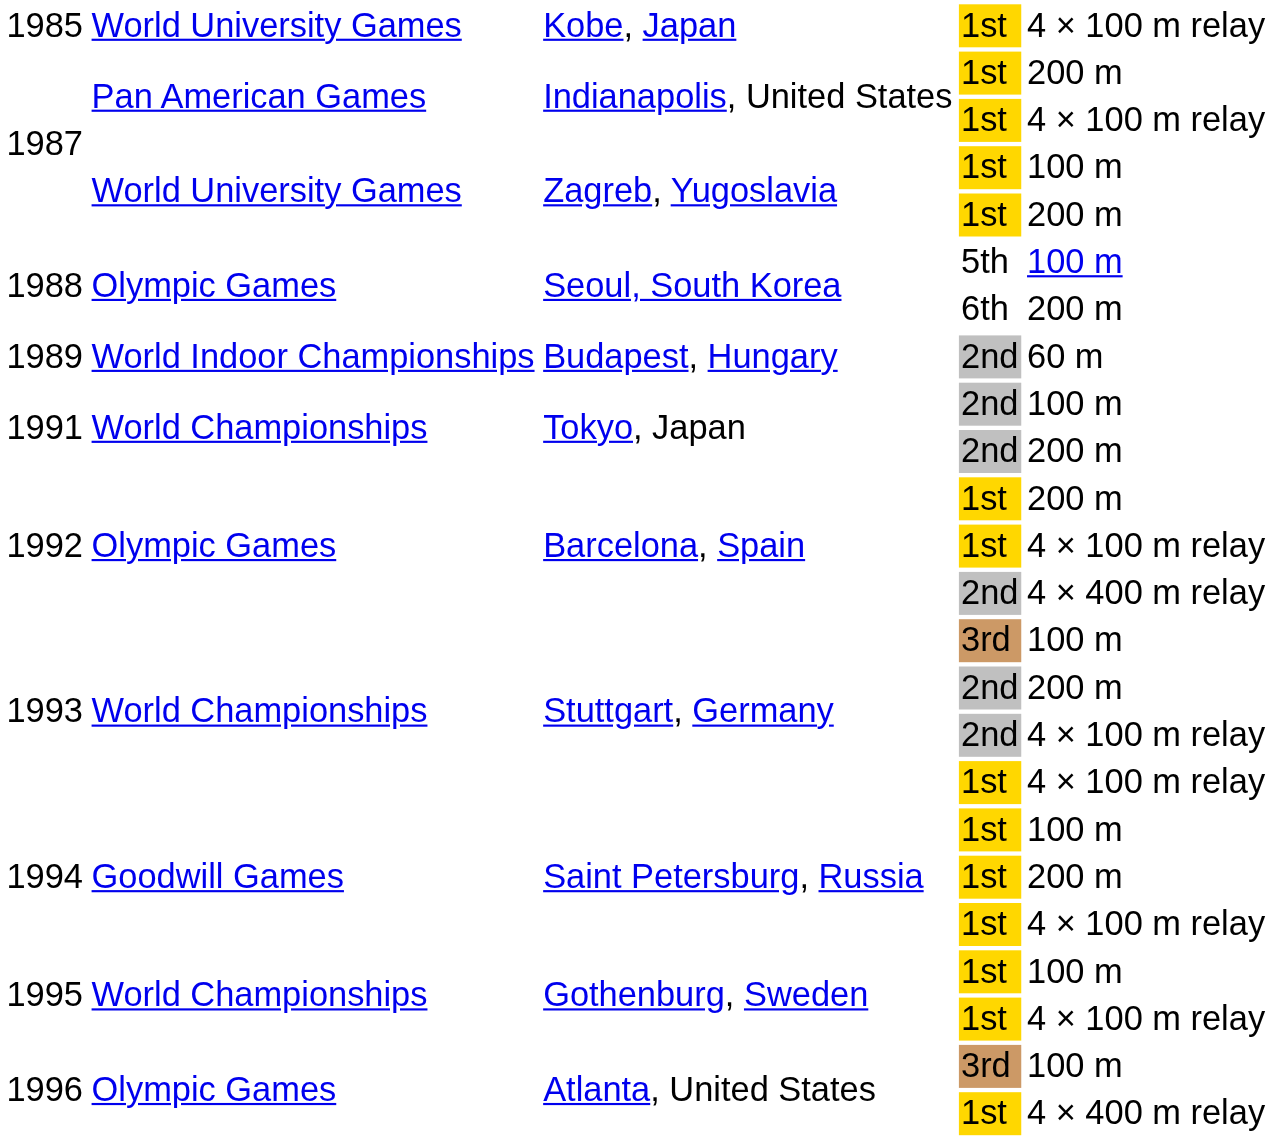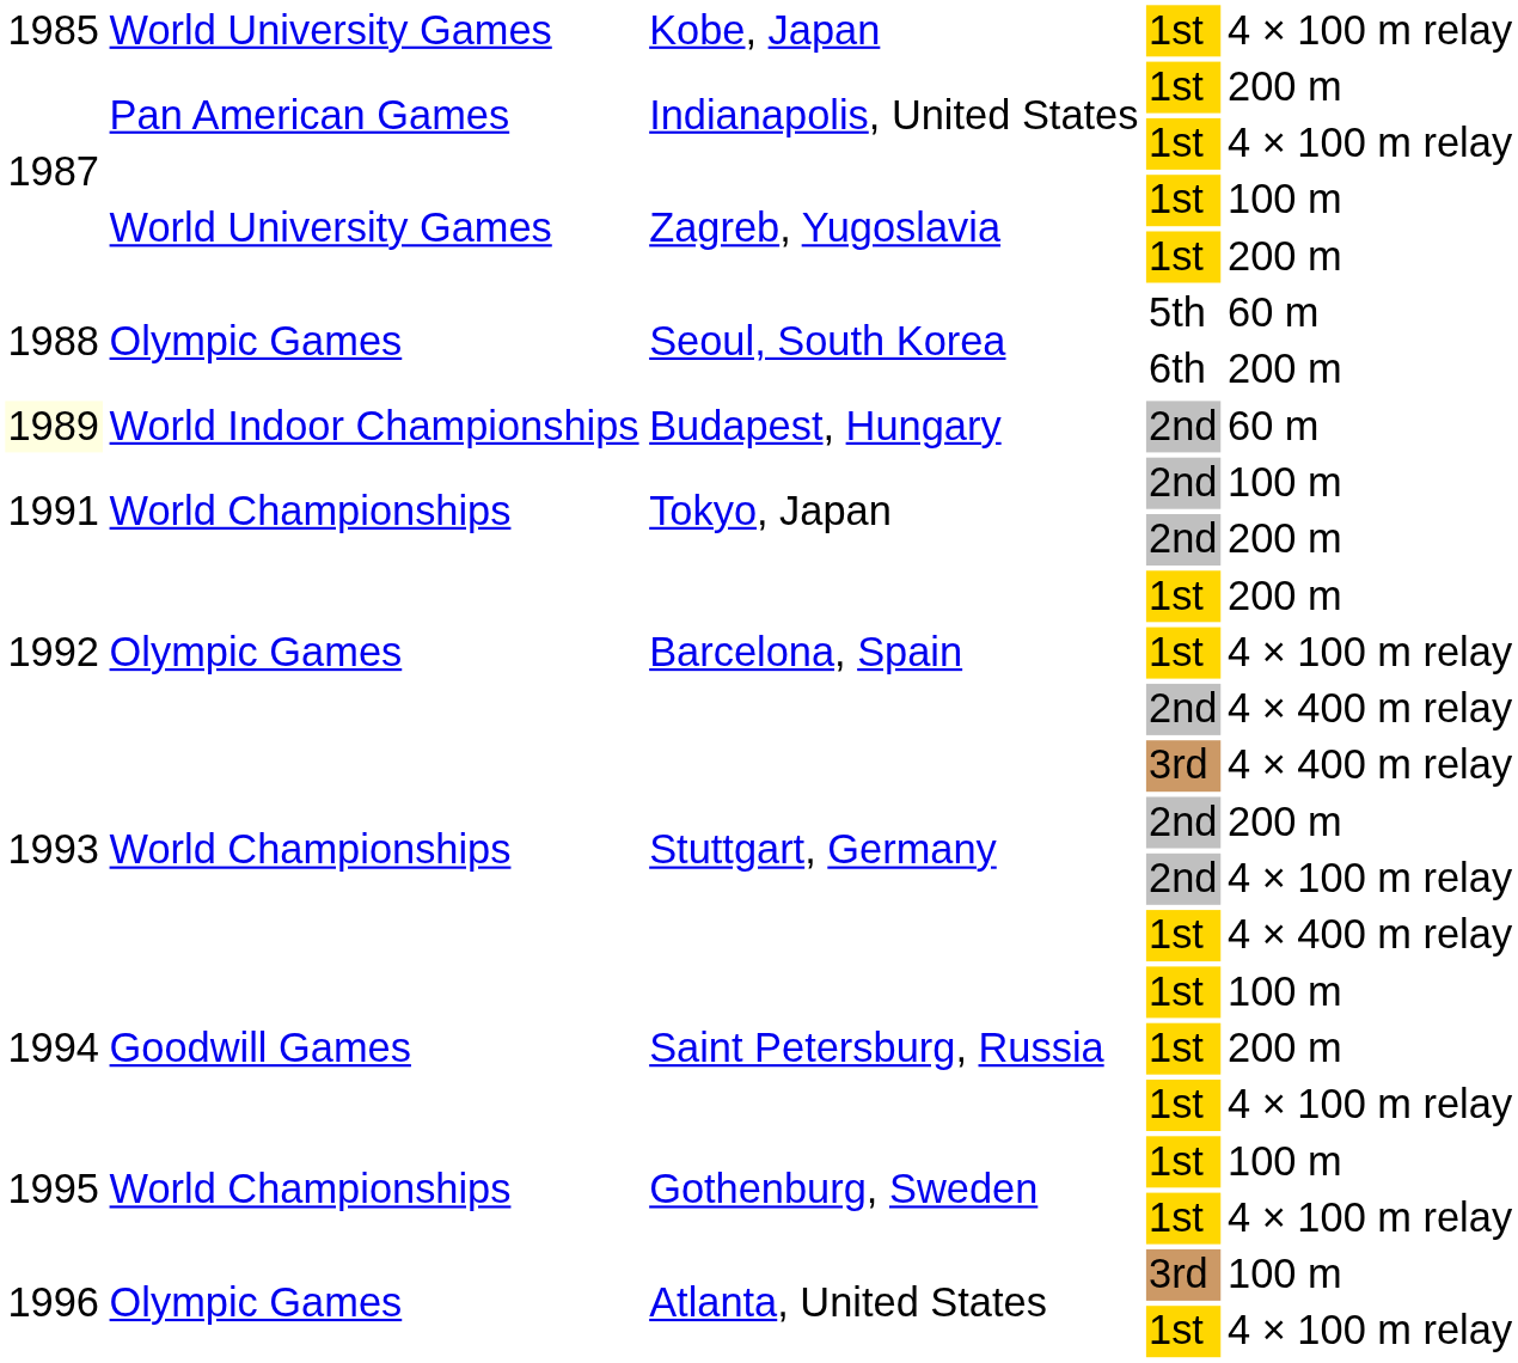 <table>
 <tr>
 <td>1985</td>
 <td><a href='#'>World University Games</a></td>
 <td><a href='#'>Kobe</a>, <a href='#'>Japan</a></td>
 <td bgcolor=gold>1st</td>
 <td>4 × 100 m relay</td>
 </tr>
 <tr>
 <td rowspan=4>1987</td>
 <td rowspan=2><a href='#'>Pan American Games</a></td>
 <td rowspan=2><a href='#'>Indianapolis</a>, United States</td>
 <td bgcolor=gold>1st</td>
 <td>200 m</td>
 </tr>
 <tr>
 <td bgcolor=gold>1st</td>
 <td>4 × 100 m relay</td>
 </tr>
 <tr>
 <td rowspan=2><a href='#'>World University Games</a></td>
 <td rowspan=2><a href='#'>Zagreb</a>, <a href='#'>Yugoslavia</a></td>
 <td bgcolor=gold>1st</td>
 <td>100 m</td>
 </tr>
 <tr>
 <td bgcolor=gold>1st</td>
 <td>200 m</td>
 </tr>
 <tr>
 <td rowspan=2>1988</td>
 <td rowspan=2><a href='#'>Olympic Games</a></td>
 <td rowspan=2><a href='#'>Seoul, South Korea</a></td>
 <td>5th</td>
-<td><a href='#'>100 m</a></td>
+<td>60 m</td>
 </tr>
 <tr>
 <td>6th</td>
 <td>200 m</td>
 </tr>
 <tr>
-<td>1989</td>
+<td style="background: lightyellow;">1989</td>
 <td><a href='#'>World Indoor Championships</a></td>
 <td><a href='#'>Budapest</a>, <a href='#'>Hungary</a></td>
 <td bgcolor=silver>2nd</td>
 <td>60 m</td>
 </tr>
 <tr>
 <td rowspan=2>1991</td>
 <td rowspan=2><a href='#'>World Championships</a></td>
 <td rowspan=2><a href='#'>Tokyo</a>, Japan</td>
 <td bgcolor=silver>2nd</td>
 <td>100 m</td>
 </tr>
 <tr>
 <td bgcolor=silver>2nd</td>
 <td>200 m</td>
 </tr>
 <tr>
 <td rowspan=3>1992</td>
 <td rowspan=3><a href='#'>Olympic Games</a></td>
 <td rowspan=3><a href='#'>Barcelona</a>, <a href='#'>Spain</a></td>
 <td bgcolor=gold>1st</td>
 <td>200 m</td>
 </tr>
 <tr>
 <td bgcolor=gold>1st</td>
 <td>4 × 100 m relay</td>
 </tr>
 <tr>
 <td bgcolor=silver>2nd</td>
 <td>4 × 400 m relay</td>
 </tr>
 <tr>
 <td rowspan=4>1993</td>
 <td rowspan=4><a href='#'>World Championships</a></td>
 <td rowspan=4><a href='#'>Stuttgart</a>, <a href='#'>Germany</a></td>
 <td bgcolor=cc9966>3rd</td>
-<td>100 m</td>
+<td>4 × 400 m relay</td>
 </tr>
 <tr>
 <td bgcolor=silver>2nd</td>
 <td>200 m</td>
 </tr>
 <tr>
 <td bgcolor=silver>2nd</td>
 <td>4 × 100 m relay</td>
 </tr>
 <tr>
 <td bgcolor=gold>1st</td>
-<td>4 × 100 m relay</td>
+<td>4 × 400 m relay</td>
 </tr>
 <tr>
 <td rowspan=3>1994</td>
 <td rowspan=3><a href='#'>Goodwill Games</a></td>
 <td rowspan=3><a href='#'>Saint Petersburg</a>, <a href='#'>Russia</a></td>
 <td bgcolor=gold>1st</td>
 <td>100 m</td>
 </tr>
 <tr>
 <td bgcolor=gold>1st</td>
 <td>200 m</td>
 </tr>
 <tr>
 <td bgcolor=gold>1st</td>
 <td>4 × 100 m relay</td>
 </tr>
 <tr>
 <td rowspan=2>1995</td>
 <td rowspan=2><a href='#'>World Championships</a></td>
 <td rowspan=2><a href='#'>Gothenburg</a>, <a href='#'>Sweden</a></td>
 <td bgcolor=gold>1st</td>
 <td>100 m</td>
 </tr>
 <tr>
 <td bgcolor=gold>1st</td>
 <td>4 × 100 m relay</td>
 </tr>
 <tr>
 <td rowspan=2>1996</td>
 <td rowspan=2><a href='#'>Olympic Games</a></td>
 <td rowspan=2><a href='#'>Atlanta</a>, United States</td>
 <td bgcolor=cc9966>3rd</td>
 <td>100 m</td>
 </tr>
 <tr>
 <td bgcolor=gold>1st</td>
-<td>4 × 400 m relay</td>
+<td>4 × 100 m relay</td>
 </tr>
 </table>
